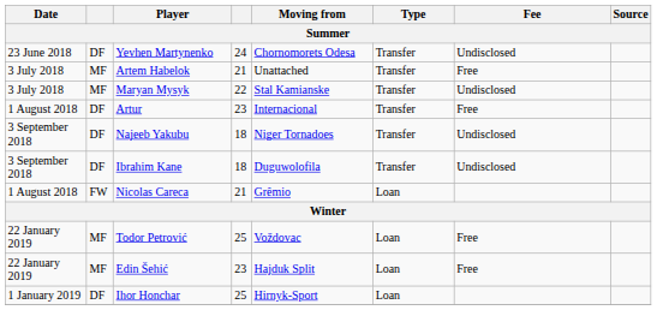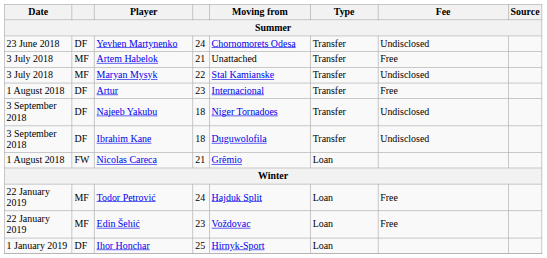 <table class="wikitable sortable">
 <tr>
 <th style="width:115px;">Date</th>
 <th style="width:30px;"></th>
 <th style="width:180px;">Player</th>
 <th style="width:20px;"></th>
 <th style="width:180px;">Moving from</th>
 <th style="width:120px;" class="unsortable">Type</th>
 <th style="width:250px;" class="unsortable">Fee</th>
 <th style="width:20px;">Source</th>
 </tr>
 <tr>
 <th colspan=8>Summer</th>
 </tr>
 <tr>
 <td>23 June 2018</td>
 <td>DF</td>
 <td> <a href='#'>Yevhen Martynenko</a></td>
 <td>24</td>
 <td> <a href='#'>Chornomorets Odesa</a></td>
 <td>Transfer</td>
 <td>Undisclosed</td>
 <td></td>
 </tr>
 <tr>
 <td>3 July 2018</td>
 <td>MF</td>
 <td> <a href='#'>Artem Habelok</a></td>
 <td>21</td>
 <td>Unattached</td>
 <td>Transfer</td>
 <td>Free</td>
 <td></td>
 </tr>
 <tr>
 <td>3 July 2018</td>
 <td>MF</td>
 <td> <a href='#'>Maryan Mysyk</a></td>
 <td>22</td>
 <td> <a href='#'>Stal Kamianske</a></td>
 <td>Transfer</td>
 <td>Undisclosed</td>
 <td></td>
 </tr>
 <tr>
 <td>1 August 2018</td>
 <td>DF</td>
 <td> <a href='#'>Artur</a></td>
 <td>23</td>
 <td> <a href='#'>Internacional</a></td>
 <td>Transfer</td>
 <td>Free</td>
 <td></td>
 </tr>
 <tr>
 <td>3 September 2018</td>
 <td>DF</td>
 <td> <a href='#'>Najeeb Yakubu</a></td>
 <td>18</td>
 <td> <a href='#'>Niger Tornadoes</a></td>
 <td>Transfer</td>
 <td>Undisclosed</td>
 <td></td>
 </tr>
 <tr>
 <td>3 September 2018</td>
 <td>DF</td>
 <td> <a href='#'>Ibrahim Kane</a></td>
 <td>18</td>
 <td> <a href='#'>Duguwolofila</a></td>
 <td>Transfer</td>
 <td>Undisclosed</td>
 <td></td>
 </tr>
 <tr>
 <td>1 August 2018</td>
 <td>FW</td>
 <td> <a href='#'>Nicolas Careca</a></td>
 <td>21</td>
 <td> <a href='#'>Grêmio</a></td>
 <td>Loan</td>
 <td></td>
 <td></td>
 </tr>
 <tr>
 <th colspan=8>Winter</th>
 </tr>
 <tr>
 <td>22 January 2019</td>
 <td>MF</td>
 <td> <a href='#'>Todor Petrović</a></td>
-<td>25</td>
-<td> <a href='#'>Voždovac</a></td>
+<td>24</td>
+<td> <a href='#'>Hajduk Split</a></td>
 <td>Loan</td>
 <td>Free</td>
 <td></td>
 </tr>
 <tr>
 <td>22 January 2019</td>
 <td>MF</td>
 <td> <a href='#'>Edin Šehić</a></td>
 <td>23</td>
-<td> <a href='#'>Hajduk Split</a></td>
+<td> <a href='#'>Voždovac</a></td>
 <td>Loan</td>
 <td>Free</td>
 <td></td>
 </tr>
 <tr>
 <td>1 January 2019</td>
 <td>DF</td>
 <td> <a href='#'>Ihor Honchar</a></td>
 <td>25</td>
 <td> <a href='#'>Hirnyk-Sport</a></td>
 <td>Loan</td>
 <td></td>
 <td></td>
 </tr>
 <tr>
 </tr>
 </table>
